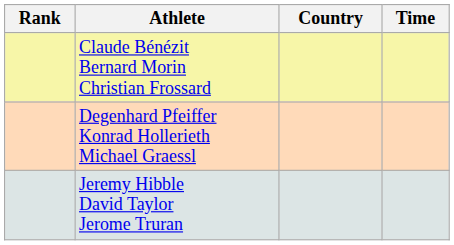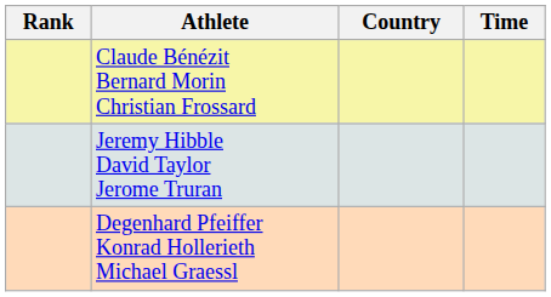 <table class="wikitable" width=45% style="font-size:100%; text-align:left;">
 <tr>
 <th>Rank</th>
 <th>Athlete</th>
 <th>Country</th>
 <th>Time</th>
 </tr>
 <tr bgcolor="#F7F6A8">
 <td align=center></td>
 <td><a href='#'>Claude Bénézit</a><br><a href='#'>Bernard Morin</a><br><a href='#'>Christian Frossard</a></td>
 <td></td>
 <td align="right"></td>
 </tr>
+<tr bgcolor="#DCE5E5">
+<td align=center></td>
+<td><a href='#'>Jeremy Hibble</a><br><a href='#'>David Taylor</a><br><a href='#'>Jerome Truran</a></td>
+<td></td>
+<td align="right"></td>
+</tr>
 <tr bgcolor="#FFDAB9">
 <td align=center></td>
 <td><a href='#'>Degenhard Pfeiffer</a><br><a href='#'>Konrad Hollerieth</a><br><a href='#'>Michael Graessl</a></td>
 <td></td>
 <td align="right"></td>
 </tr>
-<tr bgcolor="#DCE5E5">
-<td align=center></td>
-<td><a href='#'>Jeremy Hibble</a><br><a href='#'>David Taylor</a><br><a href='#'>Jerome Truran</a></td>
-<td></td>
-<td align="right"></td>
-</tr>
 </table>
